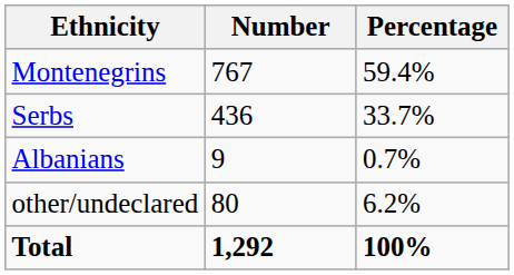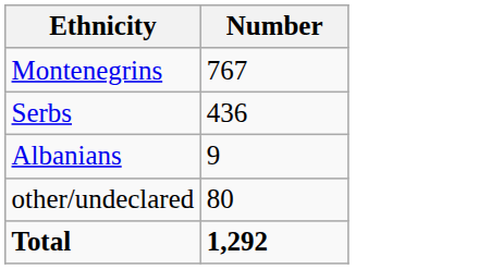 <table class="wikitable">
 <tr>
 <th width="100px">Ethnicity</th>
 <th width="80px">Number</th>
-<th width="80px">Percentage</th>
 </tr>
 <tr>
 <td><a href='#'>Montenegrins</a></td>
 <td>767</td>
-<td>59.4%</td>
 </tr>
 <tr>
 <td><a href='#'>Serbs</a></td>
 <td>436</td>
-<td>33.7%</td>
 </tr>
 <tr>
 <td><a href='#'>Albanians</a></td>
 <td>9</td>
-<td>0.7%</td>
 </tr>
 <tr>
 <td>other/undeclared</td>
 <td>80</td>
-<td>6.2%</td>
 </tr>
 <tr>
 <td><strong>Total</strong></td>
 <td><strong>1,292</strong></td>
-<td><strong>100%</strong></td>
 </tr>
 </table>
